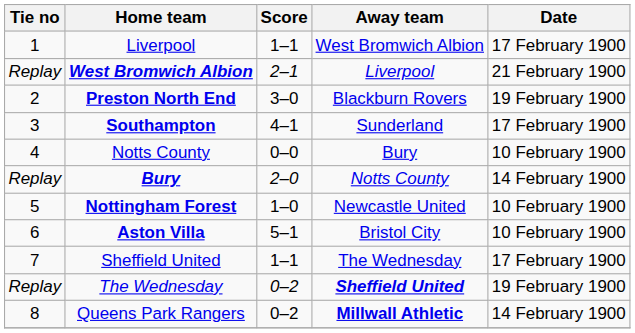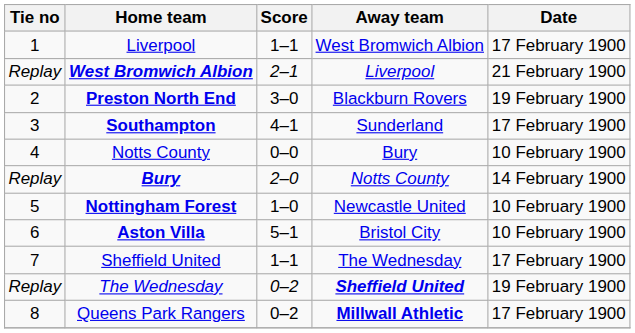 <table class="wikitable" style="text-align: center">
 <tr>
 <th>Tie no</th>
 <th>Home team</th>
 <th>Score</th>
 <th>Away team</th>
 <th>Date</th>
 </tr>
 <tr>
 <td>1</td>
 <td><a href='#'>Liverpool</a></td>
 <td>1–1</td>
 <td><a href='#'>West Bromwich Albion</a></td>
 <td>17 February 1900</td>
 </tr>
 <tr>
 <td><em>Replay</em></td>
 <td><strong><em><a href='#'>West Bromwich Albion</a></em></strong></td>
 <td><em>2–1</em></td>
 <td><em><a href='#'>Liverpool</a></em></td>
 <td>21 February 1900</td>
 </tr>
 <tr>
 <td>2</td>
 <td><strong><a href='#'>Preston North End</a></strong></td>
 <td>3–0</td>
 <td><a href='#'>Blackburn Rovers</a></td>
 <td>19 February 1900</td>
 </tr>
 <tr>
 <td>3</td>
 <td><strong><a href='#'>Southampton</a></strong></td>
 <td>4–1</td>
 <td><a href='#'>Sunderland</a></td>
 <td>17 February 1900</td>
 </tr>
 <tr>
 <td>4</td>
 <td><a href='#'>Notts County</a></td>
 <td>0–0</td>
 <td><a href='#'>Bury</a></td>
 <td>10 February 1900</td>
 </tr>
 <tr>
 <td><em>Replay</em></td>
 <td><strong><em><a href='#'>Bury</a></em></strong></td>
 <td><em>2–0</em></td>
 <td><em><a href='#'>Notts County</a></em></td>
 <td>14 February 1900</td>
 </tr>
 <tr>
 <td>5</td>
 <td><strong><a href='#'>Nottingham Forest</a></strong></td>
 <td>1–0</td>
 <td><a href='#'>Newcastle United</a></td>
 <td>10 February 1900</td>
 </tr>
 <tr>
 <td>6</td>
 <td><strong><a href='#'>Aston Villa</a></strong></td>
 <td>5–1</td>
 <td><a href='#'>Bristol City</a></td>
 <td>10 February 1900</td>
 </tr>
 <tr>
 <td>7</td>
 <td><a href='#'>Sheffield United</a></td>
 <td>1–1</td>
 <td><a href='#'>The Wednesday</a></td>
 <td>17 February 1900</td>
 </tr>
 <tr>
 <td><em>Replay</em></td>
 <td><em><a href='#'>The Wednesday</a></em></td>
 <td><em>0–2</em></td>
 <td><strong><em><a href='#'>Sheffield United</a></em></strong></td>
 <td>19 February 1900</td>
 </tr>
 <tr>
 <td>8</td>
 <td><a href='#'>Queens Park Rangers</a></td>
 <td>0–2</td>
 <td><strong><a href='#'>Millwall Athletic</a></strong></td>
-<td>14 February 1900</td>
+<td>17 February 1900</td>
 </tr>
 <tr>
 </tr>
 </table>
